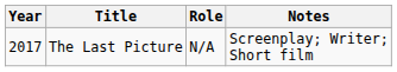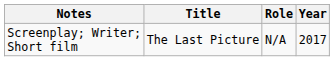 <table class="wikitable sortable">
 <tr>
-<th>Year</th>
+<th>Notes</th>
 <th>Title</th>
 <th>Role</th>
-<th>Notes</th>
+<th>Year</th>
 </tr>
 <tr>
-<td>2017</td>
+<td>Screenplay; Writer;<br>Short film</td>
 <td>The Last Picture</td>
 <td>N/A</td>
-<td>Screenplay; Writer;<br>Short film</td>
+<td>2017</td>
 </tr>
 </table>
